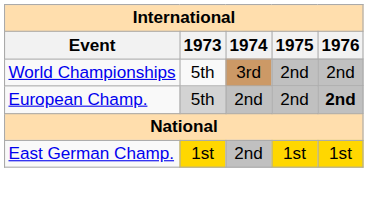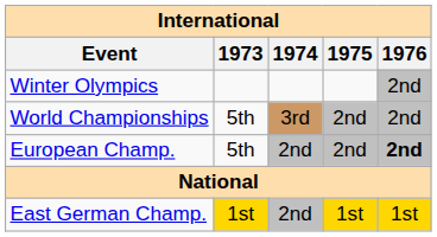 <table class="wikitable" style="text-align:center">
 <tr>
 <th style="background-color: #ffdead; " colspan=5 align=center>International</th>
 </tr>
 <tr>
 <th>Event</th>
 <th>1973</th>
 <th>1974</th>
 <th>1975</th>
 <th>1976</th>
 </tr>
 <tr>
+<td align=left><a href='#'>Winter Olympics</a></td>
+<td></td>
+<td></td>
+<td></td>
+<td bgcolor=silver>2nd</td>
+</tr>
+<tr>
 <td align=left><a href='#'>World Championships</a></td>
 <td>5th</td>
 <td bgcolor=cc9966>3rd</td>
 <td bgcolor=silver>2nd</td>
 <td bgcolor=silver>2nd</td>
 </tr>
 <tr>
 <td align=left><a href='#'>European Champ.</a></td>
-<td style="background: lightgrey;">5th</td>
+<td>5th</td>
 <td bgcolor=silver>2nd</td>
 <td bgcolor=silver>2nd</td>
 <td bgcolor=silver><strong>2nd</strong></td>
 </tr>
 <tr>
 <th style="background-color: #ffdead; " colspan=5 align=center>National</th>
 </tr>
 <tr>
 <td align=left><a href='#'>East German Champ.</a></td>
 <td bgcolor=gold>1st</td>
 <td bgcolor=silver>2nd</td>
 <td bgcolor=gold>1st</td>
 <td bgcolor=gold>1st</td>
 </tr>
 </table>
